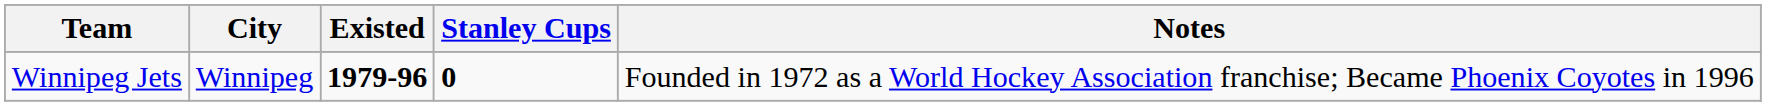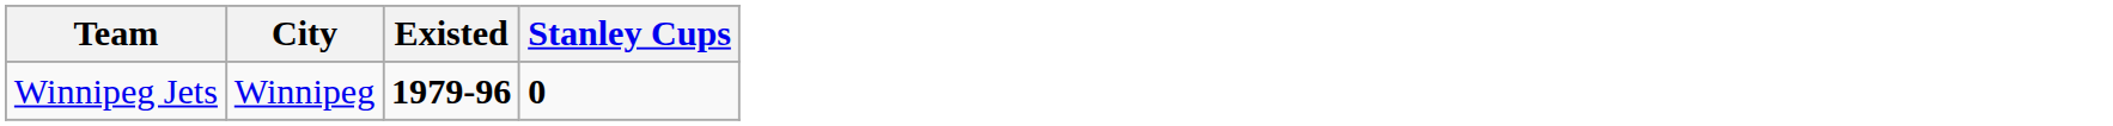 <table class="wikitable">
 <tr>
 <th>Team</th>
 <th>City</th>
 <th>Existed</th>
 <th><a href='#'>Stanley Cups</a></th>
-<th>Notes</th>
 </tr>
 <tr>
 <td><a href='#'>Winnipeg Jets</a></td>
 <td><a href='#'>Winnipeg</a></td>
 <td><strong>1979-96</strong></td>
 <td><strong>0</strong></td>
-<td>Founded in 1972 as a <a href='#'>World Hockey Association</a> franchise; Became <a href='#'>Phoenix Coyotes</a> in 1996</td>
 </tr>
 </table>
